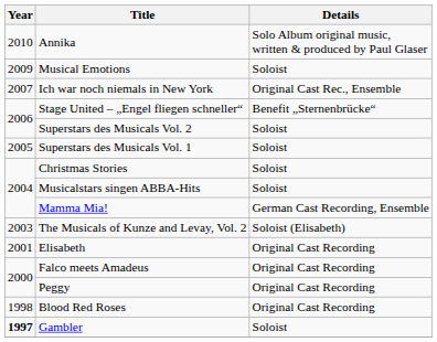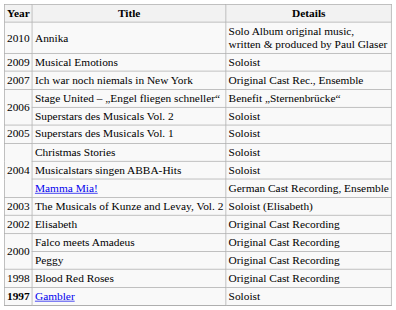 <table class="wikitable sortable">
 <tr>
 <th>Year</th>
 <th>Title</th>
 <th class="unsortable">Details</th>
 </tr>
 <tr>
 <td>2010</td>
 <td>Annika</td>
 <td>Solo Album original music, <br> written & produced by Paul Glaser</td>
 </tr>
 <tr>
 <td>2009</td>
 <td>Musical Emotions</td>
 <td>Soloist</td>
 </tr>
 <tr>
 <td>2007</td>
 <td>Ich war noch niemals in New York</td>
 <td>Original Cast Rec., Ensemble</td>
 </tr>
 <tr>
 <td rowspan="2">2006</td>
 <td>Stage United – „Engel fliegen schneller“</td>
 <td>Benefit „Sternenbrücke“</td>
 </tr>
 <tr>
 <td>Superstars des Musicals Vol. 2</td>
 <td>Soloist</td>
 </tr>
 <tr>
 <td>2005</td>
 <td>Superstars des Musicals Vol. 1</td>
 <td>Soloist</td>
 </tr>
 <tr>
 <td rowspan="3">2004</td>
 <td>Christmas Stories</td>
 <td>Soloist</td>
 </tr>
 <tr>
 <td>Musicalstars singen ABBA-Hits</td>
 <td>Soloist</td>
 </tr>
 <tr>
 <td><a href='#'>Mamma Mia!</a></td>
 <td>German Cast Recording, Ensemble</td>
 </tr>
 <tr>
 <td>2003</td>
 <td>The Musicals of Kunze and Levay, Vol. 2</td>
 <td>Soloist (Elisabeth)</td>
 </tr>
 <tr>
-<td>2001</td>
+<td>2002</td>
 <td>Elisabeth</td>
 <td>Original Cast Recording</td>
 </tr>
 <tr>
 <td rowspan="2">2000</td>
 <td>Falco meets Amadeus</td>
 <td>Original Cast Recording</td>
 </tr>
 <tr>
 <td>Peggy</td>
 <td>Original Cast Recording</td>
 </tr>
 <tr>
 <td>1998</td>
 <td>Blood Red Roses</td>
 <td>Original Cast Recording</td>
 </tr>
 <tr>
 <td><strong>1997</strong></td>
 <td><a href='#'>Gambler</a></td>
 <td>Soloist</td>
 </tr>
 <tr>
 </tr>
 </table>
